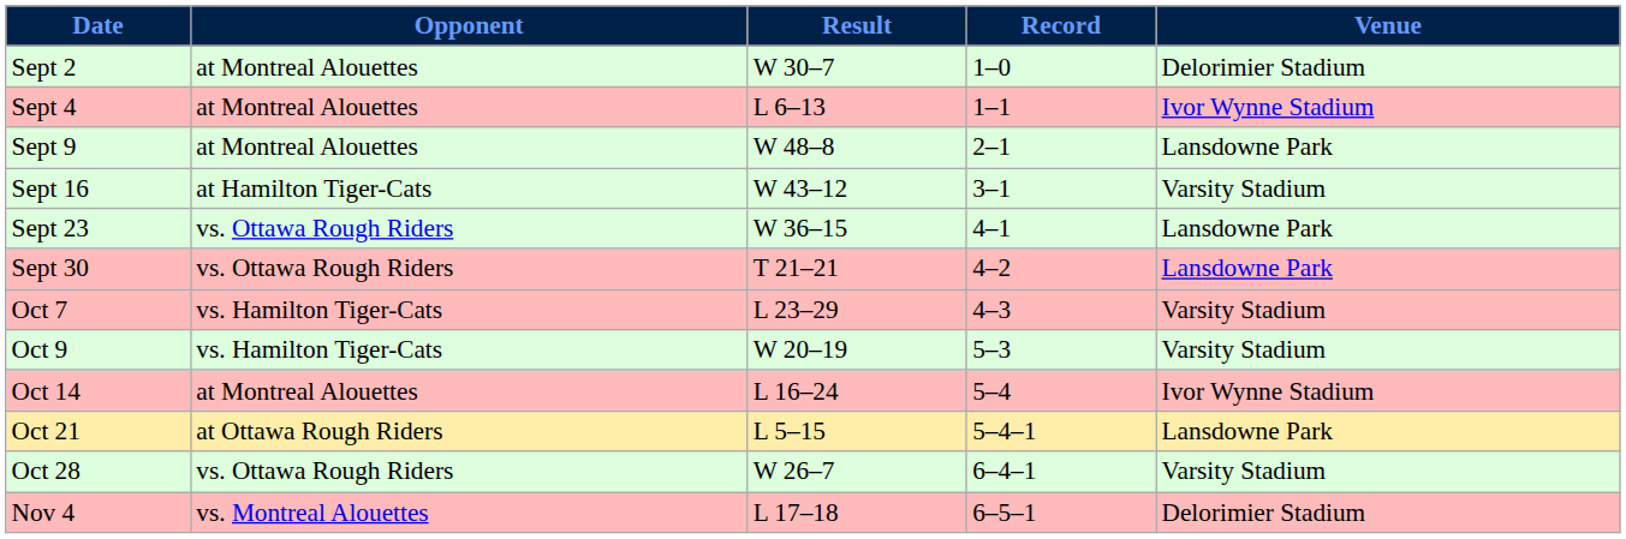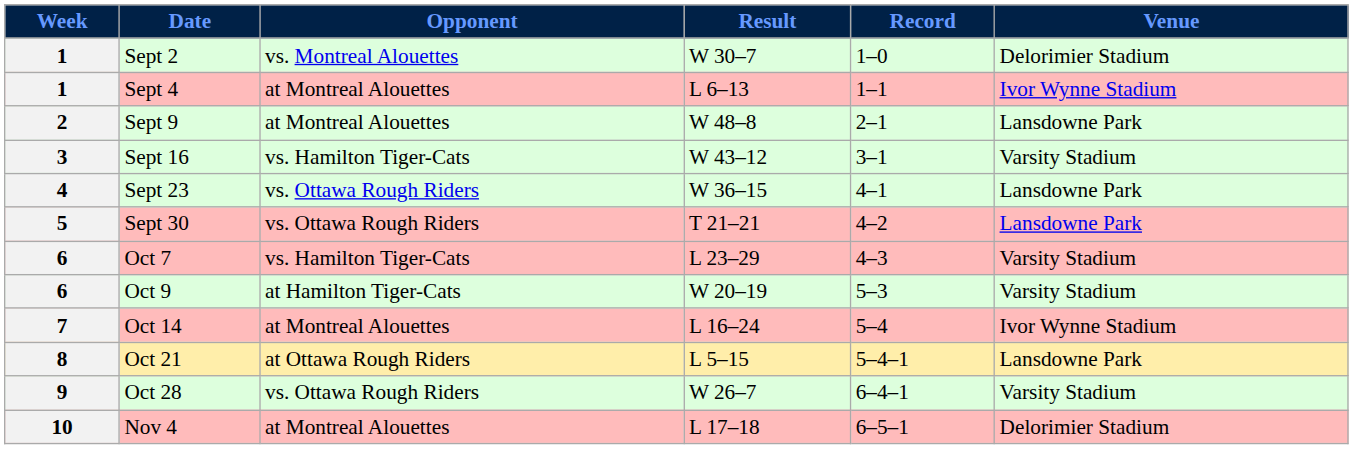 <table class="wikitable" width="80%">
 <tr align="center"  style="background:#002147;color:#6699FF;">
+<td><strong>Week</strong></td>
 <td><strong>Date</strong></td>
 <td><strong>Opponent</strong></td>
 <td><strong>Result</strong></td>
 <td><strong>Record</strong></td>
 <td><strong>Venue</strong></td>
 </tr>
 <tr style="background:#ddffdd">
+<th>1</th>
 <td>Sept 2</td>
-<td>at Montreal Alouettes</td>
+<td>vs. <a href='#'>Montreal Alouettes</a></td>
 <td>W 30–7</td>
 <td>1–0</td>
 <td>Delorimier Stadium</td>
 </tr>
 <tr style="background:#ffbbbb">
+<th>1</th>
 <td>Sept 4</td>
 <td>at Montreal Alouettes</td>
 <td>L 6–13</td>
 <td>1–1</td>
 <td><a href='#'>Ivor Wynne Stadium</a></td>
 </tr>
 <tr style="background:#ddffdd">
+<th>2</th>
 <td>Sept 9</td>
 <td>at Montreal Alouettes</td>
 <td>W 48–8</td>
 <td>2–1</td>
 <td>Lansdowne Park</td>
 </tr>
 <tr style="background:#ddffdd">
+<th>3</th>
 <td>Sept 16</td>
-<td>at Hamilton Tiger-Cats</td>
+<td>vs. Hamilton Tiger-Cats</td>
 <td>W 43–12</td>
 <td>3–1</td>
 <td>Varsity Stadium</td>
 </tr>
 <tr style="background:#ddffdd">
+<th>4</th>
 <td>Sept 23</td>
 <td>vs. <a href='#'>Ottawa Rough Riders</a></td>
 <td>W 36–15</td>
 <td>4–1</td>
 <td>Lansdowne Park</td>
 </tr>
 <tr style="background:#ffbbbb">
+<th>5</th>
 <td>Sept 30</td>
 <td>vs. Ottawa Rough Riders</td>
 <td>T 21–21</td>
 <td>4–2</td>
 <td><a href='#'>Lansdowne Park</a></td>
 </tr>
 <tr style="background:#ffbbbb">
+<th>6</th>
 <td>Oct 7</td>
 <td>vs. Hamilton Tiger-Cats</td>
 <td>L 23–29</td>
 <td>4–3</td>
 <td>Varsity Stadium</td>
 </tr>
 <tr style="background:#ddffdd">
+<th>6</th>
 <td>Oct 9</td>
-<td>vs. Hamilton Tiger-Cats</td>
+<td>at Hamilton Tiger-Cats</td>
 <td>W 20–19</td>
 <td>5–3</td>
 <td>Varsity Stadium</td>
 </tr>
 <tr style="background:#ffbbbb">
+<th>7</th>
 <td>Oct 14</td>
 <td>at Montreal Alouettes</td>
 <td>L 16–24</td>
 <td>5–4</td>
 <td>Ivor Wynne Stadium</td>
 </tr>
 <tr style="background:#ffeeaa">
+<th>8</th>
 <td>Oct 21</td>
 <td>at Ottawa Rough Riders</td>
 <td>L 5–15</td>
 <td>5–4–1</td>
 <td>Lansdowne Park</td>
 </tr>
 <tr style="background:#ddffdd">
+<th>9</th>
 <td>Oct 28</td>
 <td>vs. Ottawa Rough Riders</td>
 <td>W 26–7</td>
 <td>6–4–1</td>
 <td>Varsity Stadium</td>
 </tr>
 <tr style="background:#ffbbbb">
+<th>10</th>
 <td>Nov 4</td>
-<td>vs. <a href='#'>Montreal Alouettes</a></td>
+<td>at Montreal Alouettes</td>
 <td>L 17–18</td>
 <td>6–5–1</td>
 <td>Delorimier Stadium</td>
 </tr>
 </table>
